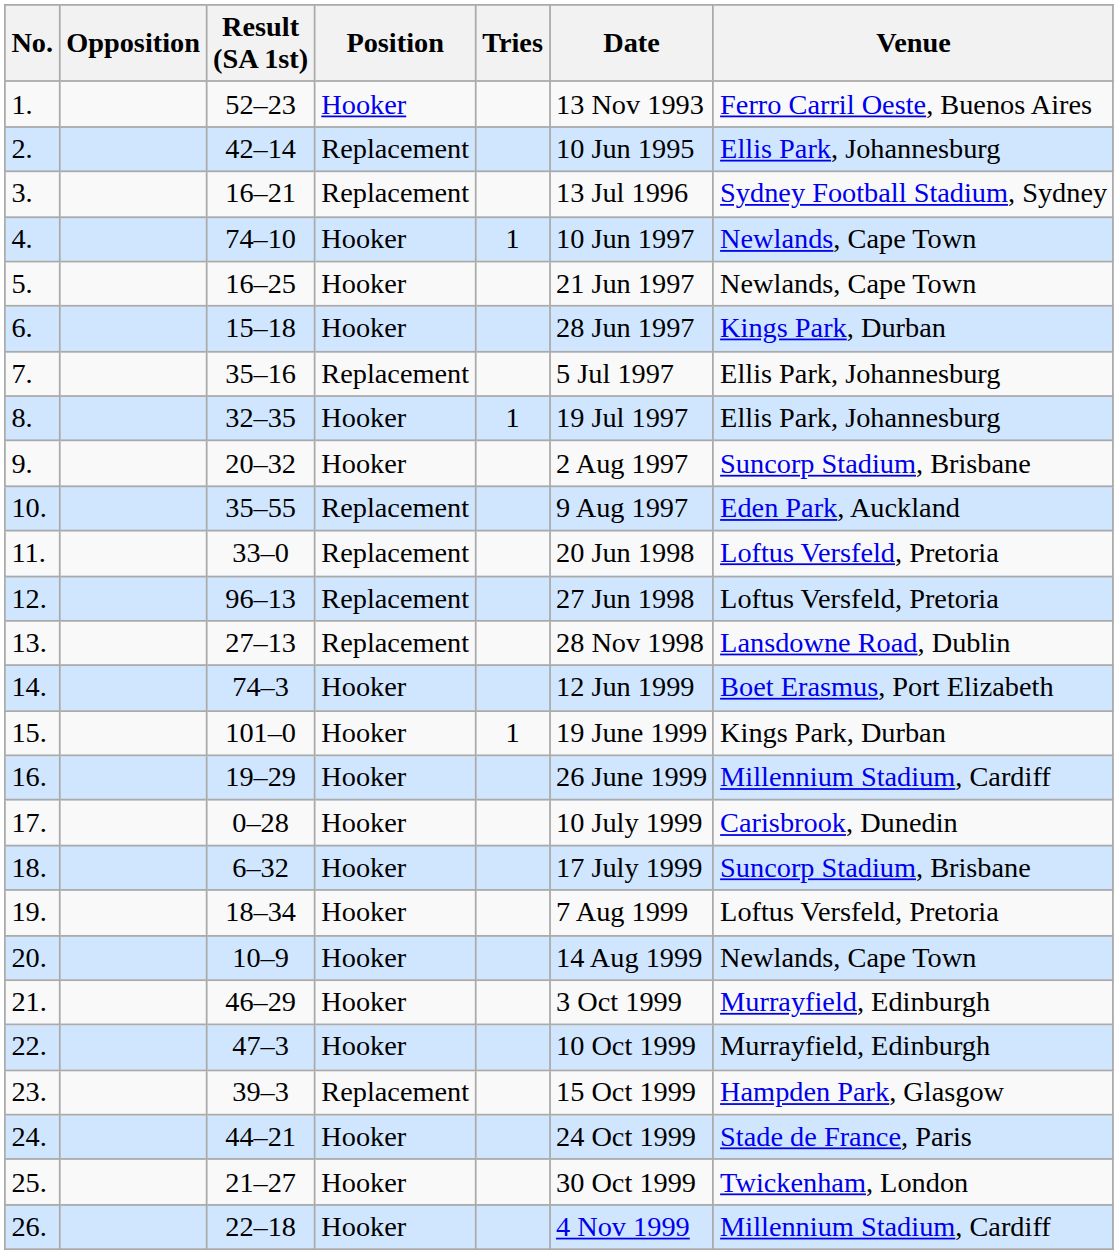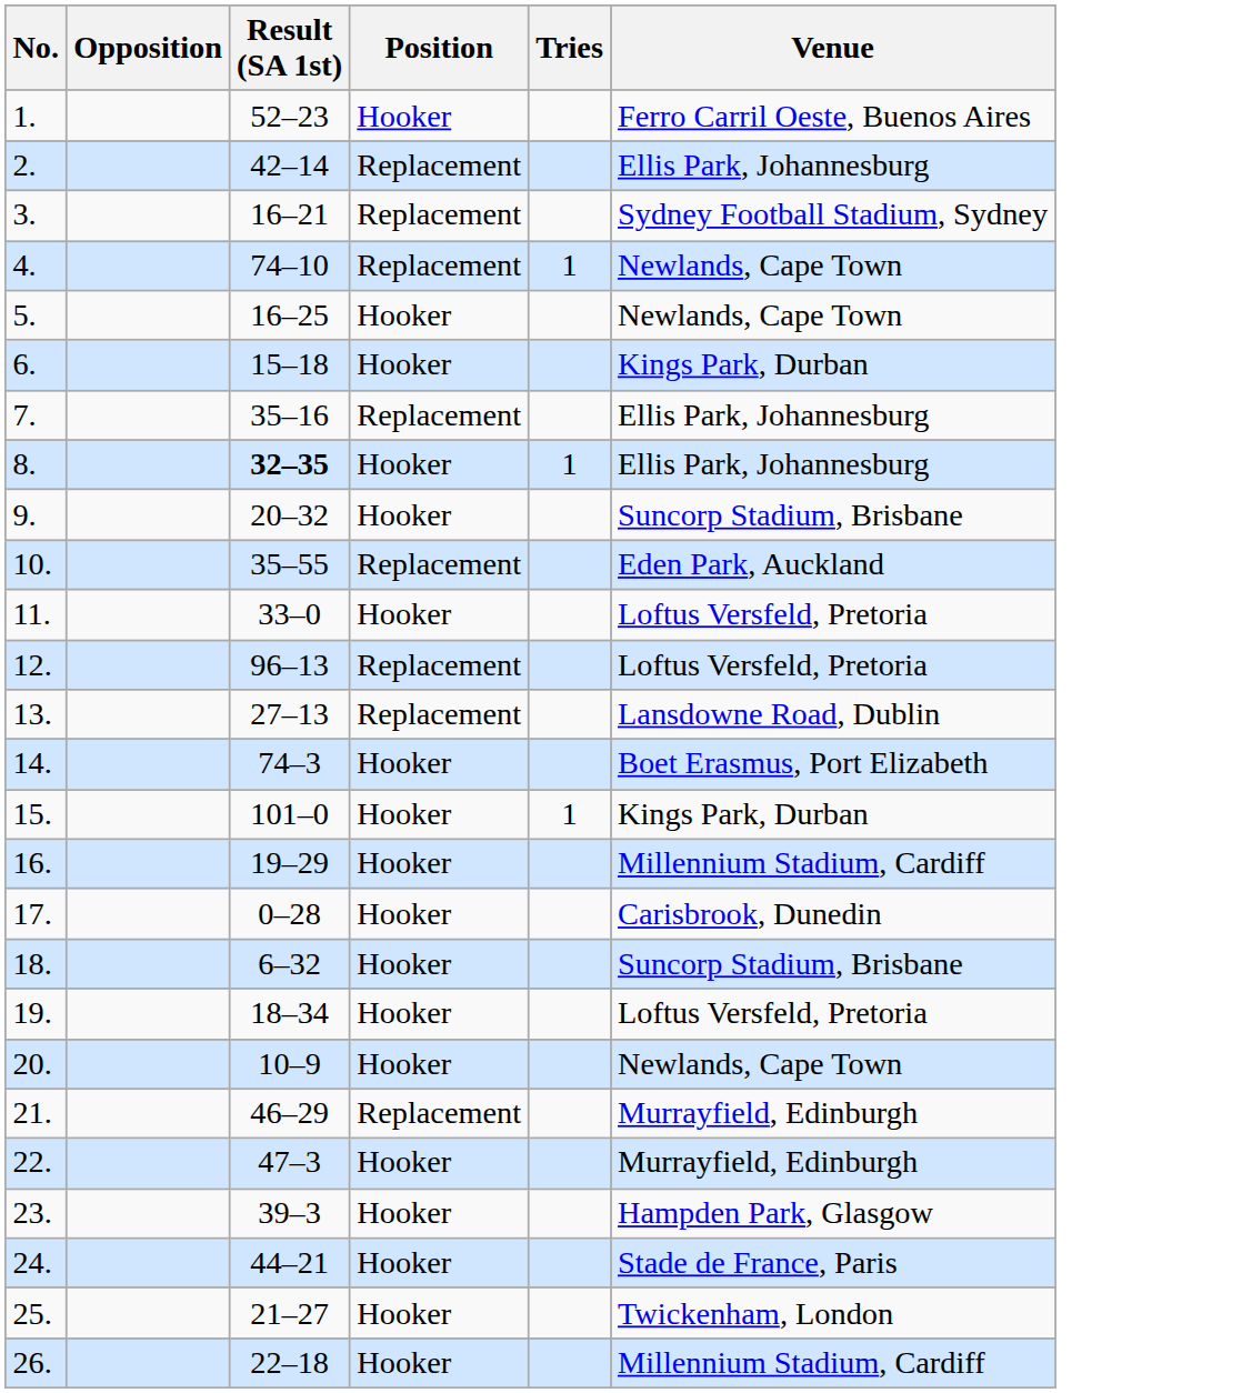 <table class="wikitable sortable">
 <tr>
 <th>No.</th>
 <th>Opposition</th>
 <th>Result<br>(SA 1st)</th>
 <th>Position</th>
 <th>Tries</th>
-<th>Date</th>
 <th>Venue</th>
 </tr>
 <tr>
 <td>1.</td>
 <td></td>
 <td align="center">52–23</td>
 <td><a href='#'>Hooker</a></td>
 <td></td>
-<td>13 Nov 1993</td>
 <td><a href='#'>Ferro Carril Oeste</a>, Buenos Aires</td>
 </tr>
 <tr style="background: #D0E6FF;">
 <td>2.</td>
 <td></td>
 <td align="center">42–14</td>
 <td>Replacement</td>
 <td></td>
-<td>10 Jun 1995</td>
 <td><a href='#'>Ellis Park</a>, Johannesburg</td>
 </tr>
 <tr>
 <td>3.</td>
 <td></td>
 <td align="center">16–21</td>
 <td>Replacement</td>
 <td></td>
-<td>13 Jul 1996</td>
 <td><a href='#'>Sydney Football Stadium</a>, Sydney</td>
 </tr>
 <tr style="background: #D0E6FF;">
 <td>4.</td>
 <td></td>
 <td align="center">74–10</td>
-<td>Hooker</td>
+<td>Replacement</td>
 <td align="center">1</td>
-<td>10 Jun 1997</td>
 <td><a href='#'>Newlands</a>, Cape Town</td>
 </tr>
 <tr>
 <td>5.</td>
 <td></td>
 <td align="center">16–25</td>
 <td>Hooker</td>
 <td></td>
-<td>21 Jun 1997</td>
 <td>Newlands, Cape Town</td>
 </tr>
 <tr style="background: #D0E6FF;">
 <td>6.</td>
 <td></td>
 <td align="center">15–18</td>
 <td>Hooker</td>
 <td></td>
-<td>28 Jun 1997</td>
 <td><a href='#'>Kings Park</a>, Durban</td>
 </tr>
 <tr>
 <td>7.</td>
 <td></td>
 <td align="center">35–16</td>
 <td>Replacement</td>
 <td></td>
-<td>5 Jul 1997</td>
 <td>Ellis Park, Johannesburg</td>
 </tr>
 <tr style="background: #D0E6FF;">
 <td>8.</td>
 <td></td>
-<td align="center">32–35</td>
+<td align="center"><strong>32–35</strong></td>
 <td>Hooker</td>
 <td align="center">1</td>
-<td>19 Jul 1997</td>
 <td>Ellis Park, Johannesburg</td>
 </tr>
 <tr>
 <td>9.</td>
 <td></td>
 <td align="center">20–32</td>
 <td>Hooker</td>
 <td></td>
-<td>2 Aug 1997</td>
 <td><a href='#'>Suncorp Stadium</a>, Brisbane</td>
 </tr>
 <tr style="background: #D0E6FF;">
 <td>10.</td>
 <td></td>
 <td align="center">35–55</td>
 <td>Replacement</td>
 <td></td>
-<td>9 Aug 1997</td>
 <td><a href='#'>Eden Park</a>, Auckland</td>
 </tr>
 <tr>
 <td>11.</td>
 <td></td>
 <td align="center">33–0</td>
-<td>Replacement</td>
+<td>Hooker</td>
 <td></td>
-<td>20 Jun 1998</td>
 <td><a href='#'>Loftus Versfeld</a>, Pretoria</td>
 </tr>
 <tr style="background: #D0E6FF;">
 <td>12.</td>
 <td></td>
 <td align="center">96–13</td>
 <td>Replacement</td>
 <td></td>
-<td>27 Jun 1998</td>
 <td>Loftus Versfeld, Pretoria</td>
 </tr>
 <tr>
 <td>13.</td>
 <td></td>
 <td align="center">27–13</td>
 <td>Replacement</td>
 <td></td>
-<td>28 Nov 1998</td>
 <td><a href='#'>Lansdowne Road</a>, Dublin</td>
 </tr>
 <tr style="background: #D0E6FF;">
 <td>14.</td>
 <td></td>
 <td align="center">74–3</td>
 <td>Hooker</td>
 <td></td>
-<td>12 Jun 1999</td>
 <td><a href='#'>Boet Erasmus</a>, Port Elizabeth</td>
 </tr>
 <tr>
 <td>15.</td>
 <td></td>
 <td align="center">101–0</td>
 <td>Hooker</td>
 <td align="center">1</td>
-<td>19 June 1999</td>
 <td>Kings Park, Durban</td>
 </tr>
 <tr style="background: #D0E6FF;">
 <td>16.</td>
 <td></td>
 <td align="center">19–29</td>
 <td>Hooker</td>
 <td></td>
-<td>26 June 1999</td>
 <td><a href='#'>Millennium Stadium</a>, Cardiff</td>
 </tr>
 <tr>
 <td>17.</td>
 <td></td>
 <td align="center">0–28</td>
 <td>Hooker</td>
 <td></td>
-<td>10 July 1999</td>
 <td><a href='#'>Carisbrook</a>, Dunedin</td>
 </tr>
 <tr style="background: #D0E6FF;">
 <td>18.</td>
 <td></td>
 <td align="center">6–32</td>
 <td>Hooker</td>
 <td></td>
-<td>17 July 1999</td>
 <td><a href='#'>Suncorp Stadium</a>, Brisbane</td>
 </tr>
 <tr>
 <td>19.</td>
 <td></td>
 <td align="center">18–34</td>
 <td>Hooker</td>
 <td></td>
-<td>7 Aug 1999</td>
 <td>Loftus Versfeld, Pretoria</td>
 </tr>
 <tr style="background: #D0E6FF;">
 <td>20.</td>
 <td></td>
 <td align="center">10–9</td>
 <td>Hooker</td>
 <td></td>
-<td>14 Aug 1999</td>
 <td>Newlands, Cape Town</td>
 </tr>
 <tr>
 <td>21.</td>
 <td></td>
 <td align="center">46–29</td>
-<td>Hooker</td>
+<td>Replacement</td>
 <td></td>
-<td>3 Oct 1999</td>
 <td><a href='#'>Murrayfield</a>, Edinburgh</td>
 </tr>
 <tr style="background: #D0E6FF;">
 <td>22.</td>
 <td></td>
 <td align="center">47–3</td>
 <td>Hooker</td>
 <td></td>
-<td>10 Oct 1999</td>
 <td>Murrayfield, Edinburgh</td>
 </tr>
 <tr>
 <td>23.</td>
 <td></td>
 <td align="center">39–3</td>
-<td>Replacement</td>
+<td>Hooker</td>
 <td></td>
-<td>15 Oct 1999</td>
 <td><a href='#'>Hampden Park</a>, Glasgow</td>
 </tr>
 <tr style="background: #D0E6FF;">
 <td>24.</td>
 <td></td>
 <td align="center">44–21</td>
 <td>Hooker</td>
 <td></td>
-<td>24 Oct 1999</td>
 <td><a href='#'>Stade de France</a>, Paris</td>
 </tr>
 <tr>
 <td>25.</td>
 <td></td>
 <td align="center">21–27</td>
 <td>Hooker</td>
 <td></td>
-<td>30 Oct 1999</td>
 <td><a href='#'>Twickenham</a>, London</td>
 </tr>
 <tr style="background: #D0E6FF;">
 <td>26.</td>
 <td></td>
 <td align="center">22–18</td>
 <td>Hooker</td>
 <td></td>
-<td><a href='#'>4 Nov 1999</a></td>
 <td><a href='#'>Millennium Stadium</a>, Cardiff</td>
 </tr>
 </table>
